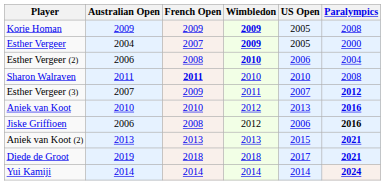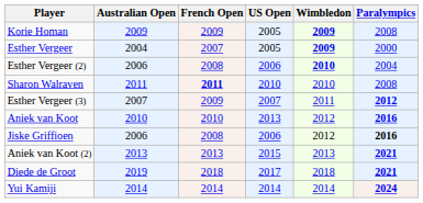 <table class="wikitable sortable" style="text-align:center">
 <tr>
 <th>Player</th>
 <th>Australian Open</th>
 <th>French Open</th>
+<th>US Open</th>
 <th>Wimbledon</th>
-<th>US Open</th>
 <th><a href='#'>Paralympics</a></th>
 </tr>
 <tr>
 <td style="text-align:left;"> <a href='#'>Korie Homan</a></td>
 <td style="background: #e6f2ff;"><a href='#'>2009</a></td>
 <td style="background: #f9f0eb;"><a href='#'>2009</a></td>
+<td style="background: #e6f2ff;">2005</td>
 <td style="background: #f2ffe6;"><strong><a href='#'>2009</a></strong></td>
-<td style="background: #e6f2ff;">2005</td>
 <td style="background: #e6f2ff;"><a href='#'>2008</a></td>
 </tr>
 <tr>
 <td style="text-align:left;"> <a href='#'>Esther Vergeer</a></td>
 <td style="background: #e6f2ff;">2004</td>
 <td style="background: #f9f0eb;"><a href='#'>2007</a></td>
+<td style="background: #e6f2ff;">2005</td>
 <td style="background: #f2ffe6;"><strong><a href='#'>2009</a></strong></td>
-<td style="background: #e6f2ff;">2005</td>
 <td style="background: #e6f2ff;"><a href='#'>2000</a></td>
 </tr>
 <tr>
 <td style="text-align:left;"> Esther Vergeer <small>(2)</small></td>
 <td style="background: #e6f2ff;">2006</td>
 <td style="background: #f9f0eb;"><a href='#'>2008</a></td>
+<td style="background: #e6f2ff;"><a href='#'>2006</a></td>
 <td style="background: #f2ffe6;"><strong><a href='#'>2010</a></strong></td>
-<td style="background: #e6f2ff;"><a href='#'>2006</a></td>
 <td style="background: #e6f2ff;"><a href='#'>2004</a></td>
 </tr>
 <tr>
 <td style="text-align:left;"> <a href='#'>Sharon Walraven</a></td>
 <td style="background: #e6f2ff;"><a href='#'>2011</a></td>
 <td style="background: #f9f0eb;"><strong><a href='#'>2011</a></strong></td>
+<td style="background: #e6f2ff;"><a href='#'>2010</a></td>
 <td style="background: #f2ffe6;"><a href='#'>2010</a></td>
-<td style="background: #e6f2ff;"><a href='#'>2010</a></td>
 <td style="background: #e6f2ff;"><a href='#'>2008</a></td>
 </tr>
 <tr>
 <td style="text-align:left;"> Esther Vergeer <small>(3)</small></td>
 <td style="background: #e6f2ff;">2007</td>
 <td style="background: #f9f0eb;"><a href='#'>2009</a></td>
+<td style="background: #e6f2ff;"><a href='#'>2007</a></td>
 <td style="background: #f2ffe6;"><a href='#'>2011</a></td>
-<td style="background: #e6f2ff;"><a href='#'>2007</a></td>
 <td style="background: #e6f2ff;"><strong><a href='#'>2012</a></strong></td>
 </tr>
 <tr>
 <td style="text-align:left;"> <a href='#'>Aniek van Koot</a></td>
 <td style="background: #e6f2ff;"><a href='#'>2010</a></td>
 <td style="background: #f9f0eb;"><a href='#'>2010</a></td>
+<td style="background: #e6f2ff;"><a href='#'>2013</a></td>
 <td style="background: #f2ffe6;"><a href='#'>2012</a></td>
-<td style="background: #e6f2ff;"><a href='#'>2013</a></td>
 <td style="background: #e6f2ff;"><strong><a href='#'>2016</a></strong></td>
 </tr>
 <tr>
 <td style="text-align:left;"> <a href='#'>Jiske Griffioen</a></td>
 <td style="background: #e6f2ff;">2006</td>
 <td style="background: #f9f0eb;"><a href='#'>2008</a></td>
+<td style="background: #e6f2ff;"><a href='#'>2006</a></td>
 <td style="background: #f2ffe6;">2012</td>
-<td style="background: #e6f2ff;"><a href='#'>2006</a></td>
 <td style="background: #e6f2ff;"><strong>2016</strong></td>
 </tr>
 <tr>
 <td style="text-align:left;"> Aniek van Koot <small>(2)</small></td>
 <td style="background: #e6f2ff;"><a href='#'>2013</a></td>
 <td style="background: #f9f0eb;"><a href='#'>2013</a></td>
+<td style="background: #e6f2ff;"><a href='#'>2015</a></td>
 <td style="background: #f2ffe6;"><a href='#'>2013</a></td>
-<td style="background: #e6f2ff;"><a href='#'>2015</a></td>
 <td style="background: #e6f2ff;"><strong><a href='#'>2021</a></strong></td>
 </tr>
 <tr>
 <td style="text-align:left;"> <a href='#'>Diede de Groot</a></td>
 <td style="background: #e6f2ff;"><a href='#'>2019</a></td>
 <td style="background: #f9f0eb;"><a href='#'>2018</a></td>
+<td style="background: #e6f2ff;"><a href='#'>2017</a></td>
 <td style="background: #f2ffe6;"><a href='#'>2018</a></td>
-<td style="background: #e6f2ff;"><a href='#'>2017</a></td>
 <td style="background: #e6f2ff;"><strong><a href='#'>2021</a></strong></td>
 </tr>
 <tr>
 <td style="text-align:left;"> <a href='#'>Yui Kamiji</a></td>
 <td style="background: #e6f2ff;"><a href='#'>2014</a></td>
 <td style="background: #f9f0eb;"><a href='#'>2014</a></td>
+<td style="background: #e6f2ff;"><a href='#'>2014</a></td>
 <td style="background: #f2ffe6;"><a href='#'>2014</a></td>
-<td style="background: #e6f2ff;"><a href='#'>2014</a></td>
 <td style="background: #f9f0eb;"><strong><a href='#'>2024</a></strong></td>
 </tr>
 </table>
